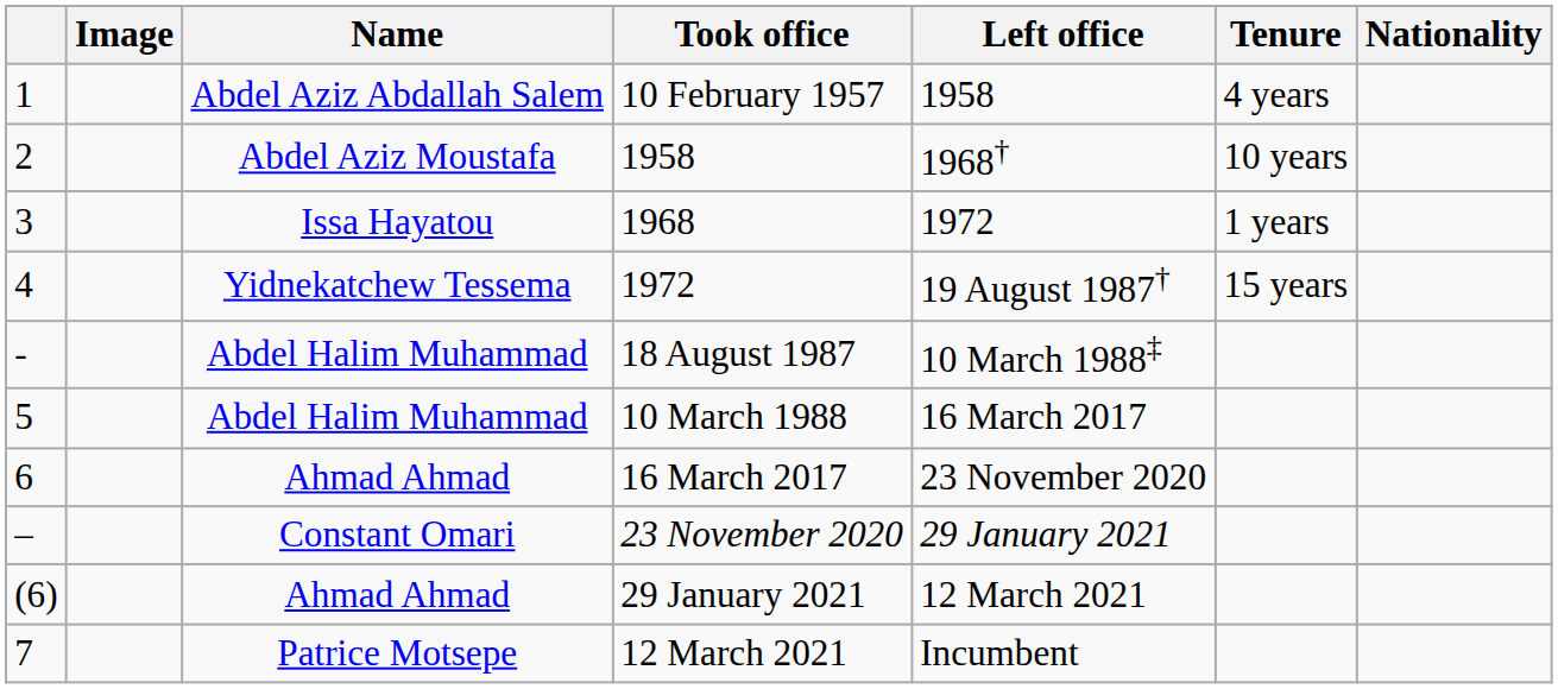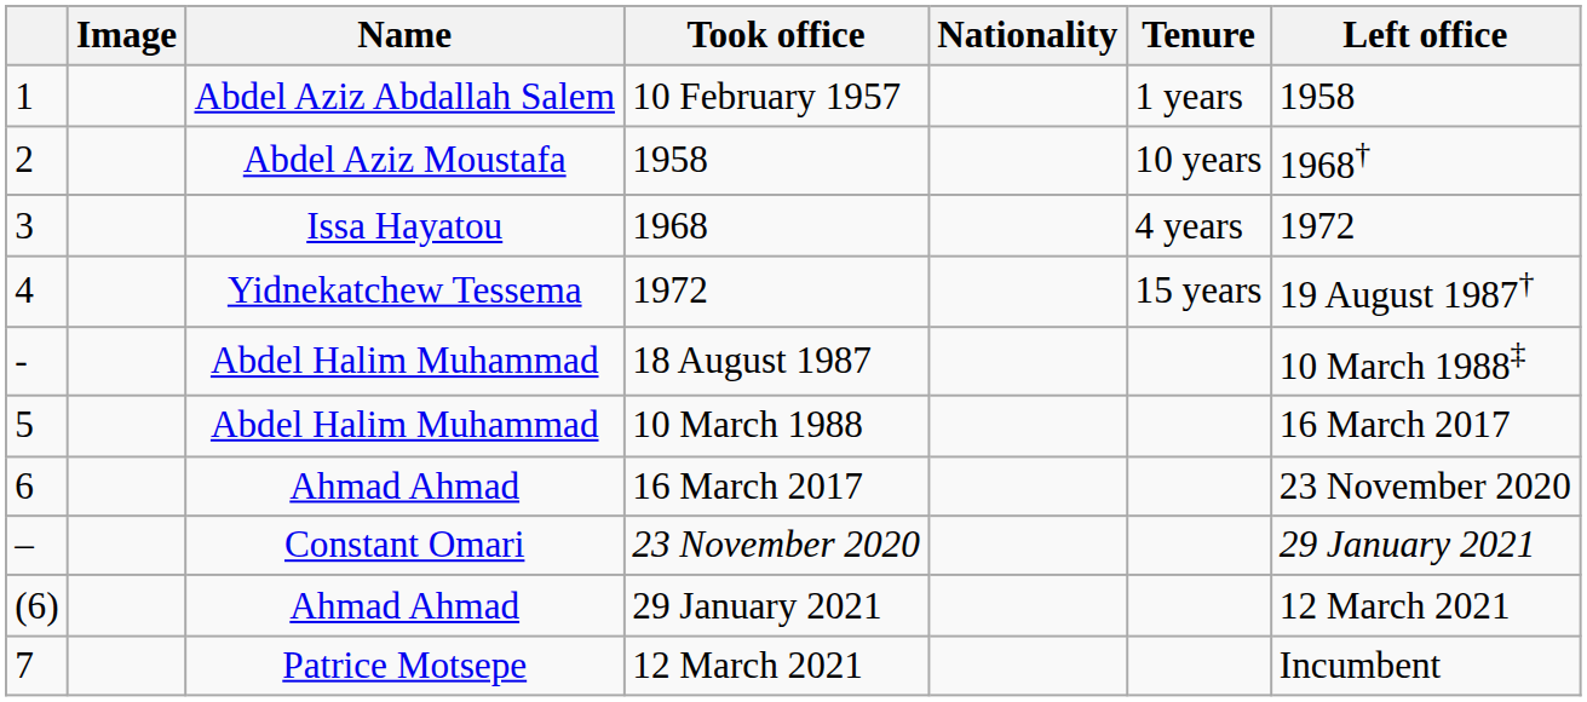 <table class="wikitable" style="sortable">
 <tr>
 <th></th>
 <th>Image</th>
 <th>Name</th>
 <th>Took office</th>
+<th>Nationality</th>
+<th>Tenure</th>
 <th>Left office</th>
-<th>Tenure</th>
-<th>Nationality</th>
 </tr>
 <tr>
 <td>1</td>
 <td></td>
 <td align="center"><a href='#'>Abdel Aziz Abdallah Salem</a></td>
 <td>10 February 1957</td>
+<td></td>
+<td>1 years</td>
 <td>1958</td>
-<td>4 years</td>
-<td></td>
 </tr>
 <tr>
 <td>2</td>
 <td></td>
 <td align="center"><a href='#'>Abdel Aziz Moustafa</a></td>
 <td>1958</td>
+<td></td>
+<td>10 years</td>
 <td>1968<sup>†</sup></td>
-<td>10 years</td>
-<td></td>
 </tr>
 <tr>
 <td>3</td>
 <td></td>
 <td align="center"><a href='#'>Issa Hayatou</a></td>
 <td>1968</td>
+<td></td>
+<td>4 years</td>
 <td>1972</td>
-<td>1 years</td>
-<td></td>
 </tr>
 <tr>
 <td>4</td>
 <td></td>
 <td align="center"><a href='#'>Yidnekatchew Tessema</a></td>
 <td>1972</td>
+<td></td>
+<td>15 years</td>
 <td>19 August 1987<sup>†</sup></td>
-<td>15 years</td>
-<td></td>
 </tr>
 <tr>
 <td>-</td>
 <td></td>
 <td align="center"><a href='#'>Abdel Halim Muhammad</a><br></td>
 <td>18 August 1987</td>
-<td>10 March 1988<sup>‡</sup></td>
 <td></td>
 <td></td>
+<td>10 March 1988<sup>‡</sup></td>
 </tr>
 <tr>
 <td>5</td>
 <td></td>
 <td align="center"><a href='#'>Abdel Halim Muhammad</a></td>
 <td>10 March 1988</td>
-<td>16 March 2017</td>
 <td></td>
 <td></td>
+<td>16 March 2017</td>
 </tr>
 <tr>
 <td>6</td>
 <td></td>
 <td align="center"><a href='#'>Ahmad Ahmad</a></td>
 <td>16 March 2017</td>
-<td>23 November 2020</td>
 <td></td>
 <td></td>
+<td>23 November 2020</td>
 </tr>
 <tr>
 <td>–</td>
 <td></td>
 <td align="center"><a href='#'>Constant Omari</a><br></td>
 <td><em>23 November 2020</em></td>
-<td><em>29 January 2021</em></td>
 <td></td>
 <td></td>
+<td><em>29 January 2021</em></td>
 </tr>
 <tr>
 <td>(6)</td>
 <td></td>
 <td align="center"><a href='#'>Ahmad Ahmad</a></td>
 <td>29 January 2021</td>
-<td>12 March 2021</td>
 <td></td>
 <td></td>
+<td>12 March 2021</td>
 </tr>
 <tr>
 <td>7</td>
 <td></td>
 <td align="center"><a href='#'>Patrice Motsepe</a></td>
 <td>12 March 2021</td>
-<td>Incumbent</td>
 <td></td>
 <td></td>
+<td>Incumbent</td>
 </tr>
 </table>
